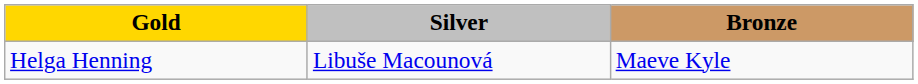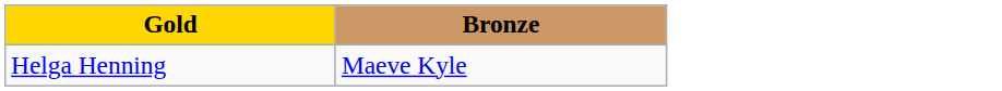 <table class="wikitable" style="text-align:left">
 <tr align="center">
 <td width=200 bgcolor=gold><strong>Gold</strong></td>
-<td width=200 bgcolor=silver><strong>Silver</strong></td>
 <td width=200 bgcolor=CC9966><strong>Bronze</strong></td>
 </tr>
 <tr>
 <td><a href='#'>Helga Henning</a><br><em></em></td>
-<td><a href='#'>Libuše Macounová</a><br><em></em></td>
 <td><a href='#'>Maeve Kyle</a><br><em></em></td>
 </tr>
 </table>
